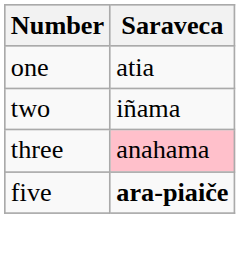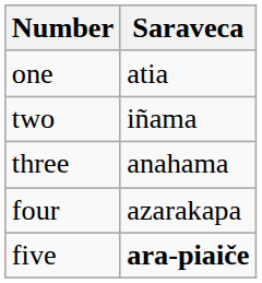 <table class="wikitable">
 <tr>
 <th>Number</th>
 <th>Saraveca</th>
 </tr>
 <tr>
 <td>one</td>
 <td>atia</td>
 </tr>
 <tr>
 <td>two</td>
 <td>iñama</td>
 </tr>
 <tr>
 <td>three</td>
-<td style="background: pink;">anahama</td>
+<td>anahama</td>
+</tr>
+<tr>
+<td>four</td>
+<td>azarakapa</td>
 </tr>
 <tr>
 <td>five</td>
 <td><strong>ara-piaiče</strong></td>
 </tr>
 </table>
